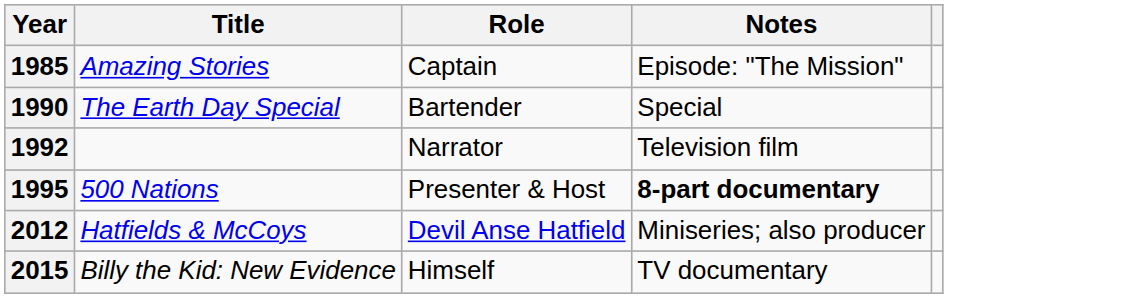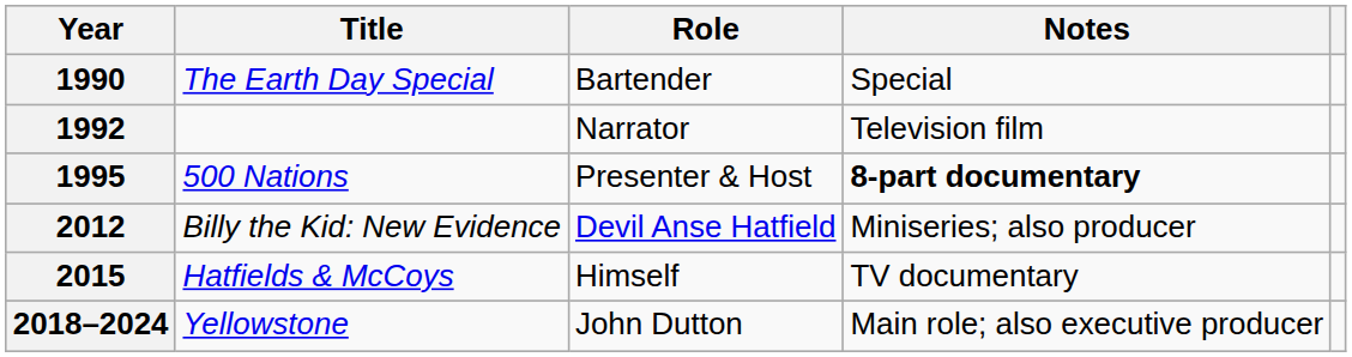 <table class="wikitable plainrowheaders sortable" style="margin-right: 0;">
 <tr>
 <th scope="col">Year</th>
 <th scope="col">Title</th>
 <th scope="col">Role</th>
 <th scope="col" class="unsortable">Notes</th>
 <th scope="col" class="unsortable"></th>
-</tr>
-<tr>
-<th scope="row">1985</th>
-<td><em><a href='#'>Amazing Stories</a></em></td>
-<td>Captain</td>
-<td>Episode: "The Mission"</td>
-<td style="text-align: center;"></td>
 </tr>
 <tr>
 <th scope="row">1990</th>
 <td><em><a href='#'>The Earth Day Special</a></em></td>
 <td>Bartender</td>
 <td>Special</td>
 <td style="text-align: center;"></td>
 </tr>
 <tr>
 <th scope="row">1992</th>
 <td><em></em></td>
 <td>Narrator</td>
 <td>Television film</td>
 <td style="text-align: center;"></td>
 </tr>
 <tr>
 <th scope="row">1995</th>
 <td><em><a href='#'>500 Nations</a></em></td>
 <td>Presenter & Host</td>
 <td><strong>8-part documentary</strong></td>
 <td style="text-align: center;"></td>
 </tr>
 <tr>
 <th scope="row">2012</th>
-<td><em><a href='#'>Hatfields & McCoys</a></em></td>
+<td><em>Billy the Kid: New Evidence</em></td>
 <td><a href='#'>Devil Anse Hatfield</a></td>
 <td>Miniseries; also producer</td>
 <td style="text-align: center;"></td>
 </tr>
 <tr>
 <th scope="row">2015</th>
-<td><em>Billy the Kid: New Evidence</em></td>
+<td><em><a href='#'>Hatfields & McCoys</a></em></td>
 <td>Himself</td>
 <td>TV documentary</td>
 <td></td>
 </tr>
+<tr>
+<th scope="row">2018–2024</th>
+<td><em><a href='#'>Yellowstone</a></em></td>
+<td>John Dutton</td>
+<td>Main role; also executive producer</td>
+<td style="text-align: center;"></td>
+</tr>
 </table>
